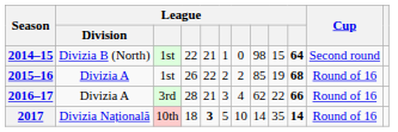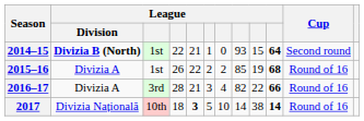 <table class="wikitable plainrowheaders" style="text-align: center;">
 <tr>
 <th rowspan=2 scope=col>Season</th>
 <th colspan=9>League</th>
 <th rowspan=2 scope=col><a href='#'>Cup</a></th>
 <th rowspan=2 scope=col></th>
 </tr>
 <tr>
 <th scope=col>Division</th>
 <th scope=col></th>
 <th scope=col></th>
 <th scope=col></th>
 <th scope=col></th>
 <th scope=col></th>
 <th scope=col></th>
 <th scope=col></th>
 <th scope=col></th>
 </tr>
 <tr>
 <th scope="row"><a href='#'>2014–15</a></th>
-<td><a href='#'>Divizia B</a> (North)</td>
+<td><strong><a href='#'>Divizia B</a> (North)</strong></td>
 <td bgcolor="#ddffdd"> 1st</td>
 <td>22</td>
 <td>21</td>
 <td>1</td>
 <td>0</td>
-<td>98</td>
+<td>93</td>
 <td>15</td>
 <td><strong>64</strong></td>
 <td><a href='#'>Second round</a></td>
 <td></td>
 </tr>
 <tr>
 <th scope="row"><a href='#'>2015–16</a></th>
 <td><a href='#'>Divizia A</a></td>
 <td>1st</td>
 <td>26</td>
 <td>22</td>
 <td>2</td>
 <td>2</td>
 <td>85</td>
 <td>19</td>
 <td><strong>68</strong></td>
 <td><a href='#'>Round of 16</a></td>
 <td></td>
 </tr>
 <tr>
 <th scope="row"><a href='#'>2016–17</a></th>
 <td>Divizia A</td>
 <td bgcolor="#ddffdd"> 3rd</td>
 <td>28</td>
 <td>21</td>
 <td>3</td>
 <td>4</td>
-<td>62</td>
+<td>82</td>
 <td>22</td>
 <td><strong>66</strong></td>
 <td><a href='#'>Round of 16</a></td>
 <td></td>
 </tr>
 <tr>
 <th scope="row"><a href='#'>2017</a></th>
 <td><a href='#'>Divizia Națională</a></td>
 <td bgcolor="#FFCCCC"> 10th</td>
 <td>18</td>
 <td><strong>3</strong></td>
 <td>5</td>
 <td>10</td>
 <td>14</td>
-<td>35</td>
+<td>38</td>
 <td><strong>14</strong></td>
 <td><a href='#'>Round of 16</a></td>
 <td></td>
 </tr>
 </table>
